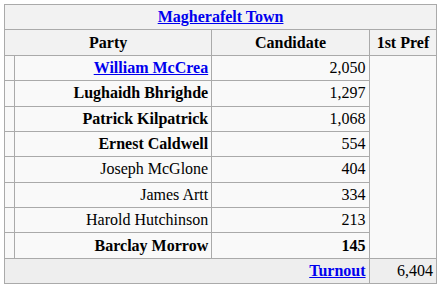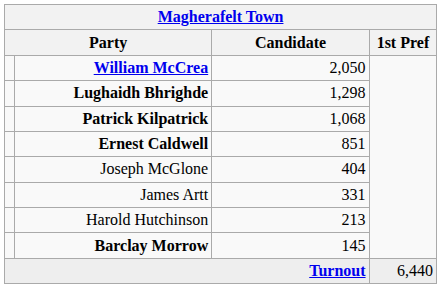 <table class="wikitable">
 <tr>
 <th colspan="4" align="center"><a href='#'>Magherafelt Town</a></th>
 </tr>
 <tr>
 <th colspan="2" align="center" width=200>Party</th>
 <th width=150>Candidate</th>
 <th width=60>1st Pref</th>
 </tr>
 <tr>
 <td></td>
 <td align="right"><strong><a href='#'>William McCrea</a></strong></td>
 <td align="right">2,050</td>
 </tr>
 <tr>
 <td></td>
 <td align="right"><strong>Lughaidh Bhrighde</strong></td>
-<td align="right">1,297</td>
+<td align="right">1,298</td>
 </tr>
 <tr>
 <td></td>
 <td align="right"><strong>Patrick Kilpatrick</strong></td>
 <td align="right">1,068</td>
 </tr>
 <tr>
 <td></td>
 <td align="right"><strong>Ernest Caldwell</strong></td>
-<td align="right">554</td>
+<td align="right">851</td>
 </tr>
 <tr>
 <td></td>
 <td align="right">Joseph McGlone</td>
 <td align="right">404</td>
 </tr>
 <tr>
 <td></td>
 <td align="right">James Artt</td>
-<td align="right">334</td>
+<td align="right">331</td>
 </tr>
 <tr>
 <td></td>
 <td align="right">Harold Hutchinson</td>
 <td align="right">213</td>
 </tr>
 <tr>
 <td></td>
 <td align="right"><strong>Barclay Morrow</strong></td>
-<td align="right"><strong>145</strong></td>
+<td align="right">145</td>
 </tr>
 <tr bgcolor="EEEEEE">
 <td colspan=3 align="right"><strong><a href='#'>Turnout</a></strong></td>
-<td align="right">6,404</td>
+<td align="right">6,440</td>
 </tr>
 </table>
